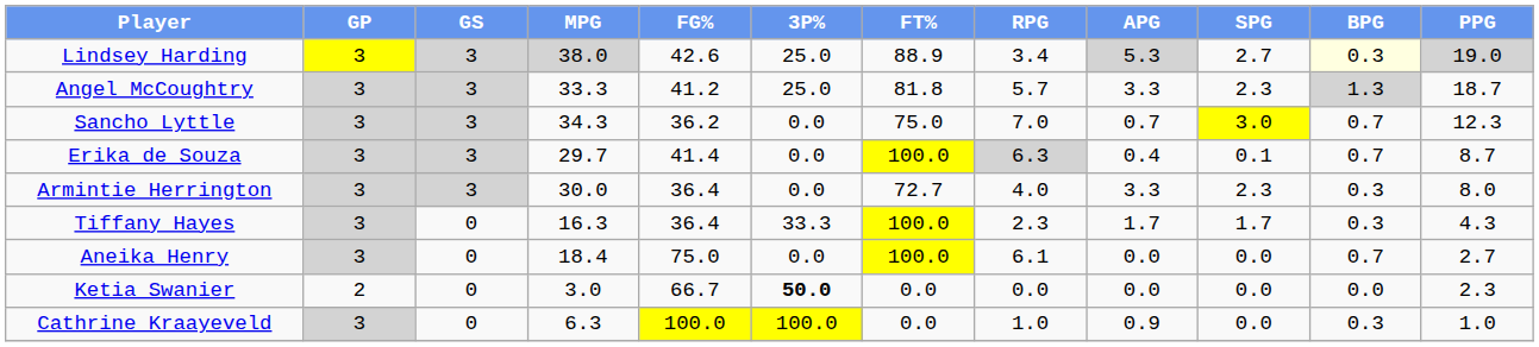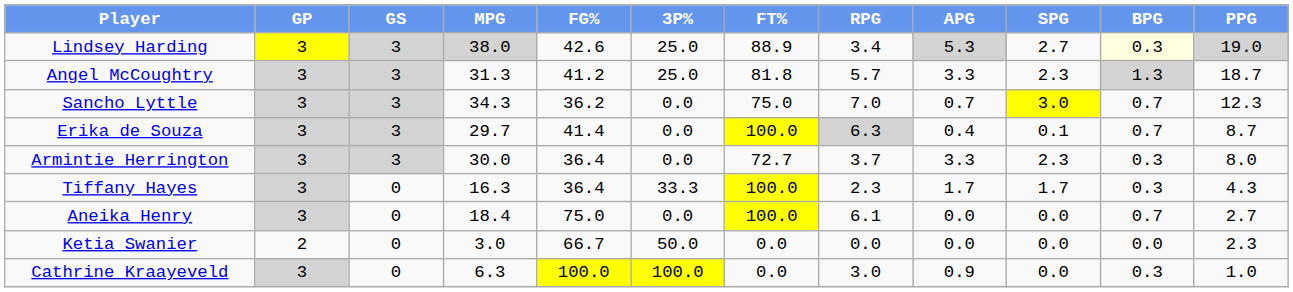 <table class="wikitable sortable" style="text-align:center;">
 <tr>
 <th style="background:#6495ED;color:white;" width="16%">Player</th>
 <th style="background:#6495ED;color:white;" width="6%">GP</th>
 <th style="background:#6495ED;color:white;" width="6%">GS</th>
 <th style="background:#6495ED;color:white;" width="6%">MPG</th>
 <th style="background:#6495ED;color:white;" width="6%">FG%</th>
 <th style="background:#6495ED;color:white;" width="6%">3P%</th>
 <th style="background:#6495ED;color:white;" width="6%">FT%</th>
 <th style="background:#6495ED;color:white;" width="6%">RPG</th>
 <th style="background:#6495ED;color:white;" width="6%">APG</th>
 <th style="background:#6495ED;color:white;" width="6%">SPG</th>
 <th style="background:#6495ED;color:white;" width="6%">BPG</th>
 <th style="background:#6495ED;color:white;" width="6%">PPG</th>
 </tr>
 <tr>
 <td><a href='#'>Lindsey Harding</a></td>
 <td style="background:yellow;">3</td>
 <td style="background:#D3D3D3;">3</td>
 <td style="background:#D3D3D3;">38.0</td>
 <td>42.6</td>
 <td>25.0</td>
 <td>88.9</td>
 <td>3.4</td>
 <td style="background:#D3D3D3;">5.3</td>
 <td>2.7</td>
 <td style="background: lightyellow;">0.3</td>
 <td style="background:#D3D3D3;">19.0</td>
 </tr>
 <tr>
 <td><a href='#'>Angel McCoughtry</a></td>
 <td style="background:#D3D3D3;">3</td>
 <td style="background:#D3D3D3;">3</td>
-<td>33.3</td>
+<td>31.3</td>
 <td>41.2</td>
 <td>25.0</td>
 <td>81.8</td>
 <td>5.7</td>
 <td>3.3</td>
 <td>2.3</td>
 <td style="background:#D3D3D3;">1.3</td>
 <td>18.7</td>
 </tr>
 <tr>
 <td><a href='#'>Sancho Lyttle</a></td>
 <td style="background:#D3D3D3;">3</td>
 <td style="background:#D3D3D3;">3</td>
 <td>34.3</td>
 <td>36.2</td>
 <td>0.0</td>
 <td>75.0</td>
 <td>7.0</td>
 <td>0.7</td>
 <td style="background:yellow;">3.0</td>
 <td>0.7</td>
 <td>12.3</td>
 </tr>
 <tr>
 <td><a href='#'>Erika de Souza</a></td>
 <td style="background:#D3D3D3;">3</td>
 <td style="background:#D3D3D3;">3</td>
 <td>29.7</td>
 <td>41.4</td>
 <td>0.0</td>
 <td style="background:yellow;">100.0</td>
 <td style="background:#D3D3D3;">6.3</td>
 <td>0.4</td>
 <td>0.1</td>
 <td>0.7</td>
 <td>8.7</td>
 </tr>
 <tr>
 <td><a href='#'>Armintie Herrington</a></td>
 <td style="background:#D3D3D3;">3</td>
 <td style="background:#D3D3D3;">3</td>
 <td>30.0</td>
 <td>36.4</td>
 <td>0.0</td>
 <td>72.7</td>
-<td>4.0</td>
+<td>3.7</td>
 <td>3.3</td>
 <td>2.3</td>
 <td>0.3</td>
 <td>8.0</td>
 </tr>
 <tr>
 <td><a href='#'>Tiffany Hayes</a></td>
 <td style="background:#D3D3D3;">3</td>
 <td>0</td>
 <td>16.3</td>
 <td>36.4</td>
 <td>33.3</td>
 <td style="background:yellow;">100.0</td>
 <td>2.3</td>
 <td>1.7</td>
 <td>1.7</td>
 <td>0.3</td>
 <td>4.3</td>
 </tr>
 <tr>
 <td><a href='#'>Aneika Henry</a></td>
 <td style="background:#D3D3D3;">3</td>
 <td>0</td>
 <td>18.4</td>
 <td>75.0</td>
 <td>0.0</td>
 <td style="background:yellow;">100.0</td>
 <td>6.1</td>
 <td>0.0</td>
 <td>0.0</td>
 <td>0.7</td>
 <td>2.7</td>
 </tr>
 <tr>
 <td><a href='#'>Ketia Swanier</a></td>
 <td>2</td>
 <td>0</td>
 <td>3.0</td>
 <td>66.7</td>
-<td><strong>50.0</strong></td>
+<td>50.0</td>
 <td>0.0</td>
 <td>0.0</td>
 <td>0.0</td>
 <td>0.0</td>
 <td>0.0</td>
 <td>2.3</td>
 </tr>
 <tr>
 <td><a href='#'>Cathrine Kraayeveld</a></td>
 <td style="background:#D3D3D3;">3</td>
 <td>0</td>
 <td>6.3</td>
 <td style="background:yellow;">100.0</td>
 <td style="background:yellow;">100.0</td>
 <td>0.0</td>
-<td>1.0</td>
+<td>3.0</td>
 <td>0.9</td>
 <td>0.0</td>
 <td>0.3</td>
 <td>1.0</td>
 </tr>
 <tr>
 </tr>
 </table>
